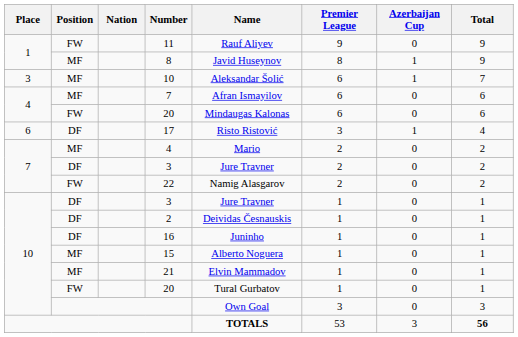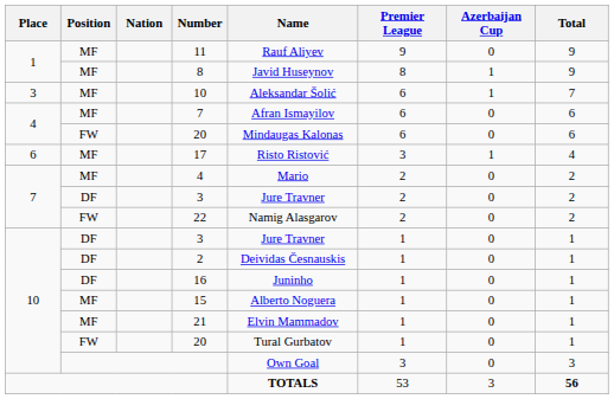 <table class="wikitable" style="font-size: 95%; text-align: center;">
 <tr>
 <th width=60>Place</th>
 <th width=60>Position</th>
 <th width=60>Nation</th>
 <th width=60>Number</th>
 <th width=150>Name</th>
 <th width=100><a href='#'>Premier League</a></th>
 <th width=100><a href='#'>Azerbaijan Cup</a></th>
 <th width=80>Total</th>
 </tr>
 <tr>
 <td rowspan="2">1</td>
-<td>FW</td>
+<td>MF</td>
 <td></td>
 <td>11</td>
 <td><a href='#'>Rauf Aliyev</a></td>
 <td>9</td>
 <td>0</td>
 <td>9</td>
 </tr>
 <tr>
 <td>MF</td>
 <td></td>
 <td>8</td>
 <td><a href='#'>Javid Huseynov</a></td>
 <td>8</td>
 <td>1</td>
 <td>9</td>
 </tr>
 <tr>
 <td>3</td>
 <td>MF</td>
 <td></td>
 <td>10</td>
 <td><a href='#'>Aleksandar Šolić</a></td>
 <td>6</td>
 <td>1</td>
 <td>7</td>
 </tr>
 <tr>
 <td rowspan="2">4</td>
 <td>MF</td>
 <td></td>
 <td>7</td>
 <td><a href='#'>Afran Ismayilov</a></td>
 <td>6</td>
 <td>0</td>
 <td>6</td>
 </tr>
 <tr>
 <td>FW</td>
 <td></td>
 <td>20</td>
 <td><a href='#'>Mindaugas Kalonas</a></td>
 <td>6</td>
 <td>0</td>
 <td>6</td>
 </tr>
 <tr>
 <td>6</td>
-<td>DF</td>
+<td>MF</td>
 <td></td>
 <td>17</td>
 <td><a href='#'>Risto Ristović</a></td>
 <td>3</td>
 <td>1</td>
 <td>4</td>
 </tr>
 <tr>
 <td rowspan="3">7</td>
 <td>MF</td>
 <td></td>
 <td>4</td>
 <td><a href='#'>Mario</a></td>
 <td>2</td>
 <td>0</td>
 <td>2</td>
 </tr>
 <tr>
 <td>DF</td>
 <td></td>
 <td>3</td>
 <td><a href='#'>Jure Travner</a></td>
 <td>2</td>
 <td>0</td>
 <td>2</td>
 </tr>
 <tr>
 <td>FW</td>
 <td></td>
 <td>22</td>
 <td>Namig Alasgarov</td>
 <td>2</td>
 <td>0</td>
 <td>2</td>
 </tr>
 <tr>
 <td rowspan="7">10</td>
 <td>DF</td>
 <td></td>
 <td>3</td>
 <td><a href='#'>Jure Travner</a></td>
 <td>1</td>
 <td>0</td>
 <td>1</td>
 </tr>
 <tr>
 <td>DF</td>
 <td></td>
 <td>2</td>
 <td><a href='#'>Deividas Česnauskis</a></td>
 <td>1</td>
 <td>0</td>
 <td>1</td>
 </tr>
 <tr>
 <td>DF</td>
 <td></td>
 <td>16</td>
 <td><a href='#'>Juninho</a></td>
 <td>1</td>
 <td>0</td>
 <td>1</td>
 </tr>
 <tr>
 <td>MF</td>
 <td></td>
 <td>15</td>
 <td><a href='#'>Alberto Noguera</a></td>
 <td>1</td>
 <td>0</td>
 <td>1</td>
 </tr>
 <tr>
 <td>MF</td>
 <td></td>
 <td>21</td>
 <td><a href='#'>Elvin Mammadov</a></td>
 <td>1</td>
 <td>0</td>
 <td>1</td>
 </tr>
 <tr>
 <td>FW</td>
 <td></td>
 <td>20</td>
 <td>Tural Gurbatov</td>
 <td>1</td>
 <td>0</td>
 <td>1</td>
 </tr>
 <tr>
 <td colspan="3"></td>
 <td><a href='#'>Own Goal</a></td>
 <td>3</td>
 <td>0</td>
 <td>3</td>
 </tr>
 <tr>
 <td colspan="4"></td>
 <td><strong>TOTALS</strong></td>
 <td>53</td>
 <td>3</td>
 <td><strong>56</strong></td>
 </tr>
 </table>
